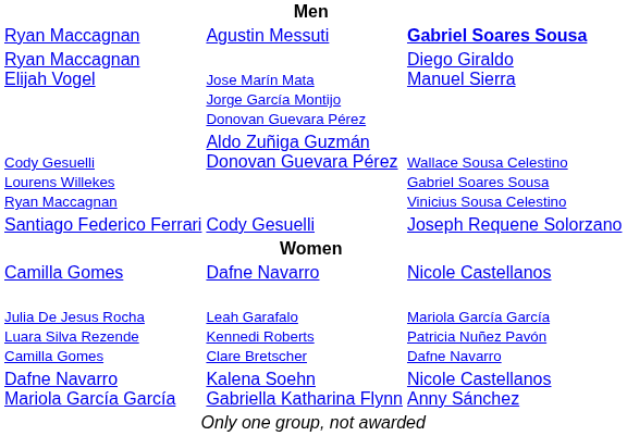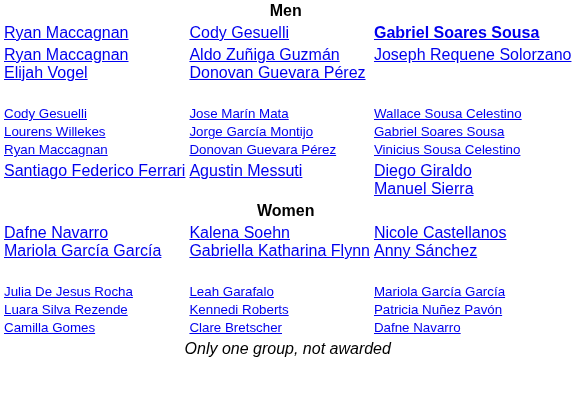 <table>
 <tr style="vertical-align:top;" style="background:#dfdfdf;">
 <td colspan="4" style="text-align:center;"><strong>Men</strong></td>
 </tr>
 <tr style="vertical-align:top;">
 <th scope=row style="text-align:left"></th>
 <td> <a href='#'>Ryan Maccagnan</a></td>
-<td> <a href='#'>Agustin Messuti</a></td>
+<td> <a href='#'>Cody Gesuelli</a></td>
 <td><strong> <a href='#'>Gabriel Soares Sousa</a></strong></td>
 </tr>
 <tr style="vertical-align:top;">
 <th scope=row style="text-align:left"></th>
 <td> <a href='#'>Ryan Maccagnan</a><br> <a href='#'>Elijah Vogel</a></td>
-<td valign=top><br> <small><a href='#'>Jose Marín Mata</a><br><a href='#'>Jorge García Montijo</a><br><a href='#'>Donovan Guevara Pérez</a></small></td>
-<td> <a href='#'>Diego Giraldo</a><br> <a href='#'>Manuel Sierra</a></td>
+<td> <a href='#'>Aldo Zuñiga Guzmán</a><br> <a href='#'>Donovan Guevara Pérez</a></td>
+<td> <a href='#'>Joseph Requene Solorzano</a></td>
 </tr>
 <tr style="vertical-align:top;">
 <th scope=row style="text-align:left"></th>
 <td valign=top><br> <small><a href='#'>Cody Gesuelli</a><br><a href='#'>Lourens Willekes</a><br><a href='#'>Ryan Maccagnan</a></small></td>
-<td> <a href='#'>Aldo Zuñiga Guzmán</a><br> <a href='#'>Donovan Guevara Pérez</a></td>
+<td valign=top><br> <small><a href='#'>Jose Marín Mata</a><br><a href='#'>Jorge García Montijo</a><br><a href='#'>Donovan Guevara Pérez</a></small></td>
 <td valign=top><br> <small><a href='#'>Wallace Sousa Celestino</a><br><a href='#'>Gabriel Soares Sousa</a><br><a href='#'>Vinicius Sousa Celestino</a></small></td>
 </tr>
 <tr style="vertical-align:top;">
 <th scope=row style="text-align:left"></th>
 <td> <a href='#'>Santiago Federico Ferrari</a></td>
-<td> <a href='#'>Cody Gesuelli</a></td>
-<td> <a href='#'>Joseph Requene Solorzano</a></td>
+<td> <a href='#'>Agustin Messuti</a></td>
+<td> <a href='#'>Diego Giraldo</a><br> <a href='#'>Manuel Sierra</a></td>
 </tr>
 <tr style="vertical-align:top;" style="background:#dfdfdf;">
 <td colspan="4" style="text-align:center;"><strong>Women</strong></td>
 </tr>
 <tr style="vertical-align:top;">
 <th scope=row style="text-align:left"></th>
-<td> <a href='#'>Camilla Gomes</a></td>
-<td> <a href='#'>Dafne Navarro</a></td>
-<td> <a href='#'>Nicole Castellanos</a></td>
+<td> <a href='#'>Dafne Navarro</a><br> <a href='#'>Mariola García García</a></td>
+<td> <a href='#'>Kalena Soehn</a><br> <a href='#'>Gabriella Katharina Flynn</a></td>
+<td> <a href='#'>Nicole Castellanos</a><br> <a href='#'>Anny Sánchez</a></td>
 </tr>
 <tr style="vertical-align:top;">
 <th scope=row style="text-align:left"></th>
 <td valign=top><br> <small><a href='#'>Julia De Jesus Rocha</a><br><a href='#'>Luara Silva Rezende</a><br><a href='#'>Camilla Gomes</a></small></td>
 <td valign=top><br> <small><a href='#'>Leah Garafalo</a><br><a href='#'>Kennedi Roberts</a><br><a href='#'>Clare Bretscher</a></small></td>
 <td valign=top><br> <small><a href='#'>Mariola García García</a><br><a href='#'>Patricia Nuñez Pavón</a><br><a href='#'>Dafne Navarro</a></small></td>
 </tr>
 <tr style="vertical-align:top;">
 <th scope=row style="text-align:left"></th>
-<td> <a href='#'>Dafne Navarro</a><br> <a href='#'>Mariola García García</a></td>
-<td> <a href='#'>Kalena Soehn</a><br> <a href='#'>Gabriella Katharina Flynn</a></td>
-<td> <a href='#'>Nicole Castellanos</a><br> <a href='#'>Anny Sánchez</a></td>
-</tr>
-<tr style="vertical-align:top;">
-<th scope=row style="text-align:left"></th>
 <td style="text-align:center" colspan=3><em>Only one group, not awarded</em></td>
 </tr>
 </table>
